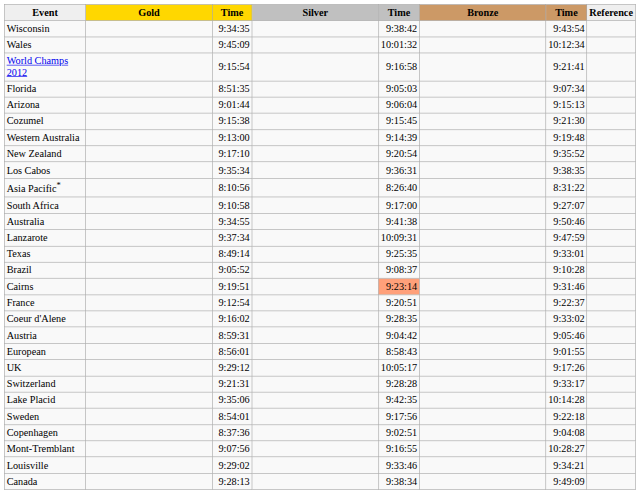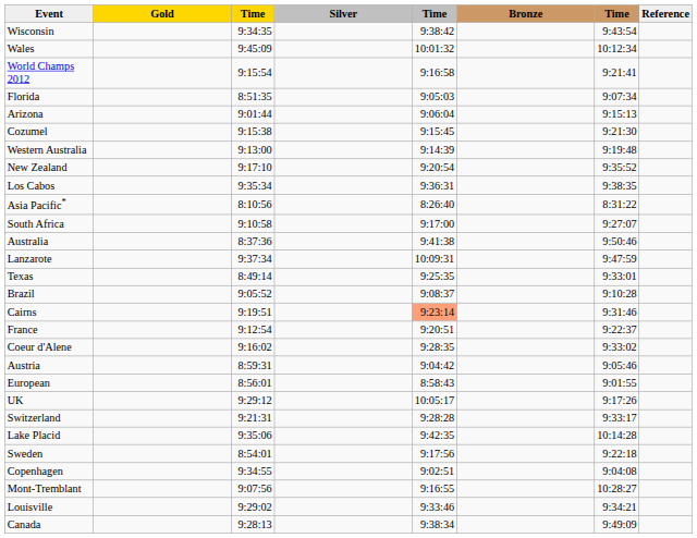 <table class="wikitable sortable">
 <tr align="center">
 <td width="120" bgcolor="efefef"><strong>Event</strong></td>
 <td width="190" bgcolor="gold"><strong>Gold</strong></td>
 <td width="55" bgcolor="gold"><strong>Time</strong></td>
 <td width="190" bgcolor="silver"><strong>Silver</strong></td>
 <td width="55" bgcolor="silver"><strong>Time</strong></td>
 <td width="190" bgcolor="cc9966"><strong>Bronze</strong></td>
 <td width="55" bgcolor="cc9966"><strong>Time</strong></td>
 <td class="unsortable" bgcolor="efefef"><strong>Reference</strong></td>
 </tr>
 <tr>
 <td>Wisconsin</td>
 <td></td>
 <td align="right">9:34:35</td>
 <td></td>
 <td align="right">9:38:42</td>
 <td></td>
 <td align="right">9:43:54</td>
 <td></td>
 </tr>
 <tr>
 <td>Wales</td>
 <td></td>
 <td align="right">9:45:09</td>
 <td></td>
 <td align="right">10:01:32</td>
 <td></td>
 <td align="right">10:12:34</td>
 <td></td>
 </tr>
 <tr>
 <td><a href='#'>World Champs 2012</a></td>
 <td></td>
 <td align="right">9:15:54</td>
 <td></td>
 <td align="right">9:16:58</td>
 <td></td>
 <td align="right">9:21:41</td>
 <td></td>
 </tr>
 <tr>
 <td>Florida</td>
 <td></td>
 <td align="right">8:51:35</td>
 <td></td>
 <td align="right">9:05:03</td>
 <td></td>
 <td align="right">9:07:34</td>
 <td></td>
 </tr>
 <tr>
 <td>Arizona</td>
 <td></td>
 <td align="right">9:01:44</td>
 <td></td>
 <td align="right">9:06:04</td>
 <td></td>
 <td align="right">9:15:13</td>
 <td></td>
 </tr>
 <tr>
 <td>Cozumel</td>
 <td></td>
 <td align="right">9:15:38</td>
 <td></td>
 <td align="right">9:15:45</td>
 <td></td>
 <td align="right">9:21:30</td>
 <td></td>
 </tr>
 <tr>
 <td>Western Australia</td>
 <td></td>
 <td align="right">9:13:00</td>
 <td></td>
 <td align="right">9:14:39</td>
 <td></td>
 <td align="right">9:19:48</td>
 <td></td>
 </tr>
 <tr>
 <td>New Zealand</td>
 <td></td>
 <td align="right">9:17:10</td>
 <td></td>
 <td align="right">9:20:54</td>
 <td></td>
 <td align="right">9:35:52</td>
 <td></td>
 </tr>
 <tr>
 <td>Los Cabos</td>
 <td></td>
 <td align="right">9:35:34</td>
 <td></td>
 <td align="right">9:36:31</td>
 <td></td>
 <td align="right">9:38:35</td>
 <td></td>
 </tr>
 <tr>
 <td>Asia Pacific<sup>*</sup></td>
 <td></td>
 <td align="right">8:10:56</td>
 <td></td>
 <td align="right">8:26:40</td>
 <td></td>
 <td align="right">8:31:22</td>
 <td></td>
 </tr>
 <tr>
 <td>South Africa</td>
 <td></td>
 <td align="right">9:10:58</td>
 <td></td>
 <td align="right">9:17:00</td>
 <td></td>
 <td align="right">9:27:07</td>
 <td></td>
 </tr>
 <tr>
 <td>Australia</td>
 <td></td>
-<td align="right">9:34:55</td>
+<td align="right">8:37:36</td>
 <td></td>
 <td align="right">9:41:38</td>
 <td></td>
 <td align="right">9:50:46</td>
 <td></td>
 </tr>
 <tr>
 <td>Lanzarote</td>
 <td></td>
 <td align="right">9:37:34</td>
 <td></td>
 <td align="right">10:09:31</td>
 <td></td>
 <td align="right">9:47:59</td>
 <td></td>
 </tr>
 <tr>
 <td>Texas</td>
 <td></td>
 <td align="right">8:49:14</td>
 <td></td>
 <td align="right">9:25:35</td>
 <td></td>
 <td align="right">9:33:01</td>
 <td></td>
 </tr>
 <tr>
 <td>Brazil</td>
 <td></td>
 <td align="right">9:05:52</td>
 <td></td>
 <td align="right">9:08:37</td>
 <td></td>
 <td align="right">9:10:28</td>
 <td></td>
 </tr>
 <tr>
 <td>Cairns</td>
 <td></td>
 <td align="right">9:19:51</td>
 <td></td>
 <td align="right" style="background: lightsalmon;">9:23:14</td>
 <td></td>
 <td align="right">9:31:46</td>
 <td></td>
 </tr>
 <tr>
 <td>France</td>
 <td></td>
 <td align="right">9:12:54</td>
 <td></td>
 <td align="right">9:20:51</td>
 <td></td>
 <td align="right">9:22:37</td>
 <td></td>
 </tr>
 <tr>
 <td>Coeur d'Alene</td>
 <td></td>
 <td align="right">9:16:02</td>
 <td></td>
 <td align="right">9:28:35</td>
 <td></td>
 <td align="right">9:33:02</td>
 <td></td>
 </tr>
 <tr>
 <td>Austria</td>
 <td></td>
 <td align="right">8:59:31</td>
 <td></td>
 <td align="right">9:04:42</td>
 <td></td>
 <td align="right">9:05:46</td>
 <td></td>
 </tr>
 <tr>
 <td>European</td>
 <td></td>
 <td align="right">8:56:01</td>
 <td></td>
 <td align="right">8:58:43</td>
 <td></td>
 <td align="right">9:01:55</td>
 <td></td>
 </tr>
 <tr>
 <td>UK</td>
 <td></td>
 <td align="right">9:29:12</td>
 <td></td>
 <td align="right">10:05:17</td>
 <td></td>
 <td align="right">9:17:26</td>
 <td></td>
 </tr>
 <tr>
 <td>Switzerland</td>
 <td></td>
 <td align="right">9:21:31</td>
 <td></td>
 <td align="right">9:28:28</td>
 <td></td>
 <td align="right">9:33:17</td>
 <td></td>
 </tr>
 <tr>
 <td>Lake Placid</td>
 <td></td>
 <td align="right">9:35:06</td>
 <td></td>
 <td align="right">9:42:35</td>
 <td></td>
 <td align="right">10:14:28</td>
 <td></td>
 </tr>
 <tr>
 <td>Sweden</td>
 <td></td>
 <td align="right">8:54:01</td>
 <td></td>
 <td align="right">9:17:56</td>
 <td></td>
 <td align="right">9:22:18</td>
 <td></td>
 </tr>
 <tr>
 <td>Copenhagen</td>
 <td></td>
-<td align="right">8:37:36</td>
+<td align="right">9:34:55</td>
 <td></td>
 <td align="right">9:02:51</td>
 <td></td>
 <td align="right">9:04:08</td>
 <td></td>
 </tr>
 <tr>
 <td>Mont-Tremblant</td>
 <td></td>
 <td align="right">9:07:56</td>
 <td></td>
 <td align="right">9:16:55</td>
 <td></td>
 <td align="right">10:28:27</td>
 <td></td>
 </tr>
 <tr>
 <td>Louisville</td>
 <td></td>
 <td align="right">9:29:02</td>
 <td></td>
 <td align="right">9:33:46</td>
 <td></td>
 <td align="right">9:34:21</td>
 <td></td>
 </tr>
 <tr>
 <td>Canada</td>
 <td></td>
 <td align="right">9:28:13</td>
 <td></td>
 <td align="right">9:38:34</td>
 <td></td>
 <td align="right">9:49:09</td>
 <td></td>
 </tr>
 </table>
